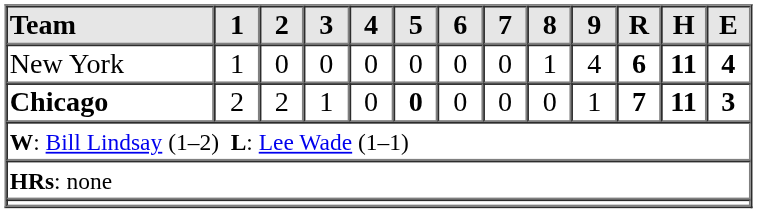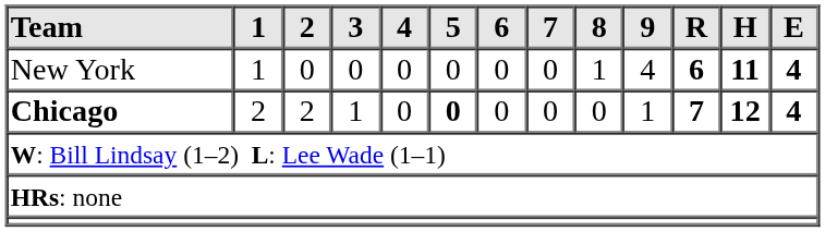 <table border=1 cellspacing=0 width=425 style="margin-left:3em;">
 <tr style="text-align:center; background-color:#e6e6e6;">
 <th align=left width=28%>Team</th>
 <th width=6%>1</th>
 <th width=6%>2</th>
 <th width=6%>3</th>
 <th width=6%>4</th>
 <th width=6%>5</th>
 <th width=6%>6</th>
 <th width=6%>7</th>
 <th width=6%>8</th>
 <th width=6%>9</th>
 <th width=6%>R</th>
 <th width=6%>H</th>
 <th width=6%>E</th>
 </tr>
 <tr style="text-align:center;">
 <td align=left>New York</td>
 <td>1</td>
 <td>0</td>
 <td>0</td>
 <td>0</td>
 <td>0</td>
 <td>0</td>
 <td>0</td>
 <td>1</td>
 <td>4</td>
 <td><strong>6</strong></td>
 <td><strong>11</strong></td>
 <td><strong>4</strong></td>
 </tr>
 <tr style="text-align:center;">
 <td align=left><strong>Chicago</strong></td>
 <td>2</td>
 <td>2</td>
 <td>1</td>
 <td>0</td>
 <td><strong>0</strong></td>
 <td>0</td>
 <td>0</td>
 <td>0</td>
 <td>1</td>
 <td><strong>7</strong></td>
-<td><strong>11</strong></td>
-<td><strong>3</strong></td>
+<td><strong>12</strong></td>
+<td><strong>4</strong></td>
 </tr>
 <tr style="text-align:left;">
 <td colspan=14><small><strong>W</strong>: <a href='#'>Bill Lindsay</a> (1–2)  <strong>L</strong>: <a href='#'>Lee Wade</a> (1–1)</small></td>
 </tr>
 <tr style="text-align:left;">
 <td colspan=14><small><strong>HRs</strong>: none</small></td>
 </tr>
 <tr style="text-align:left;">
 <td colspan=14></td>
 </tr>
 <tr style="text-align:left;">
 </tr>
 </table>
